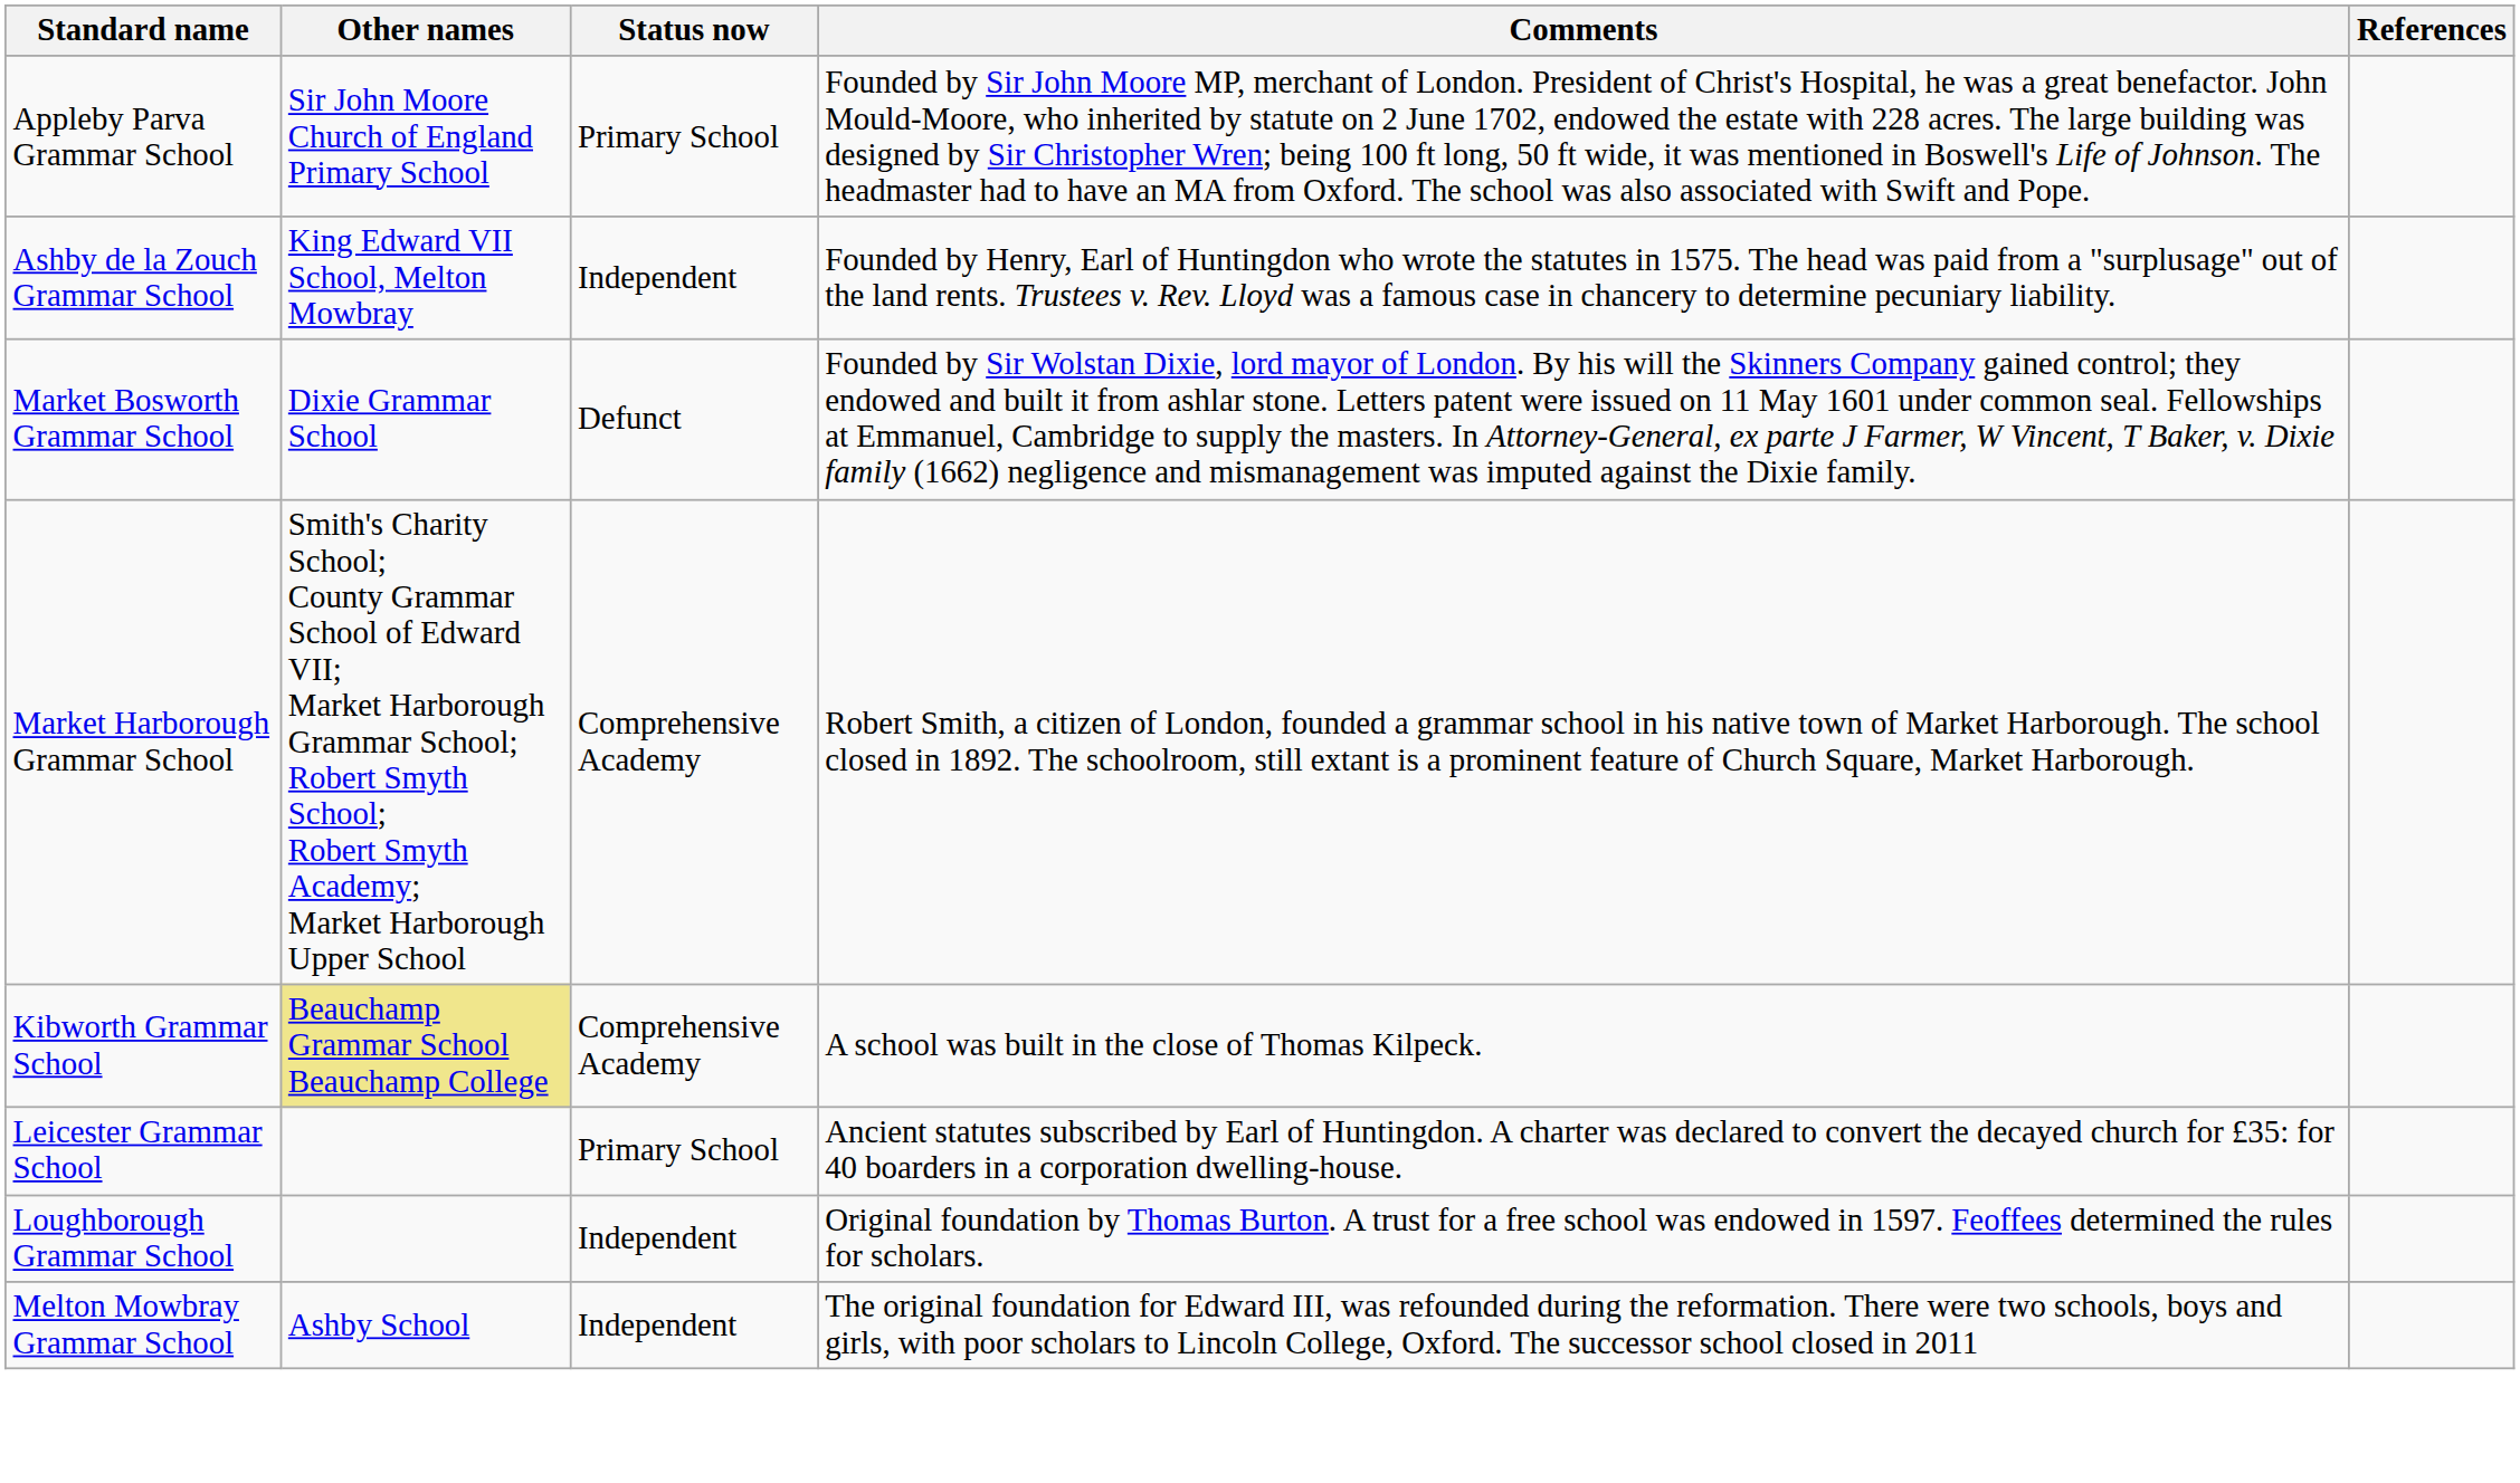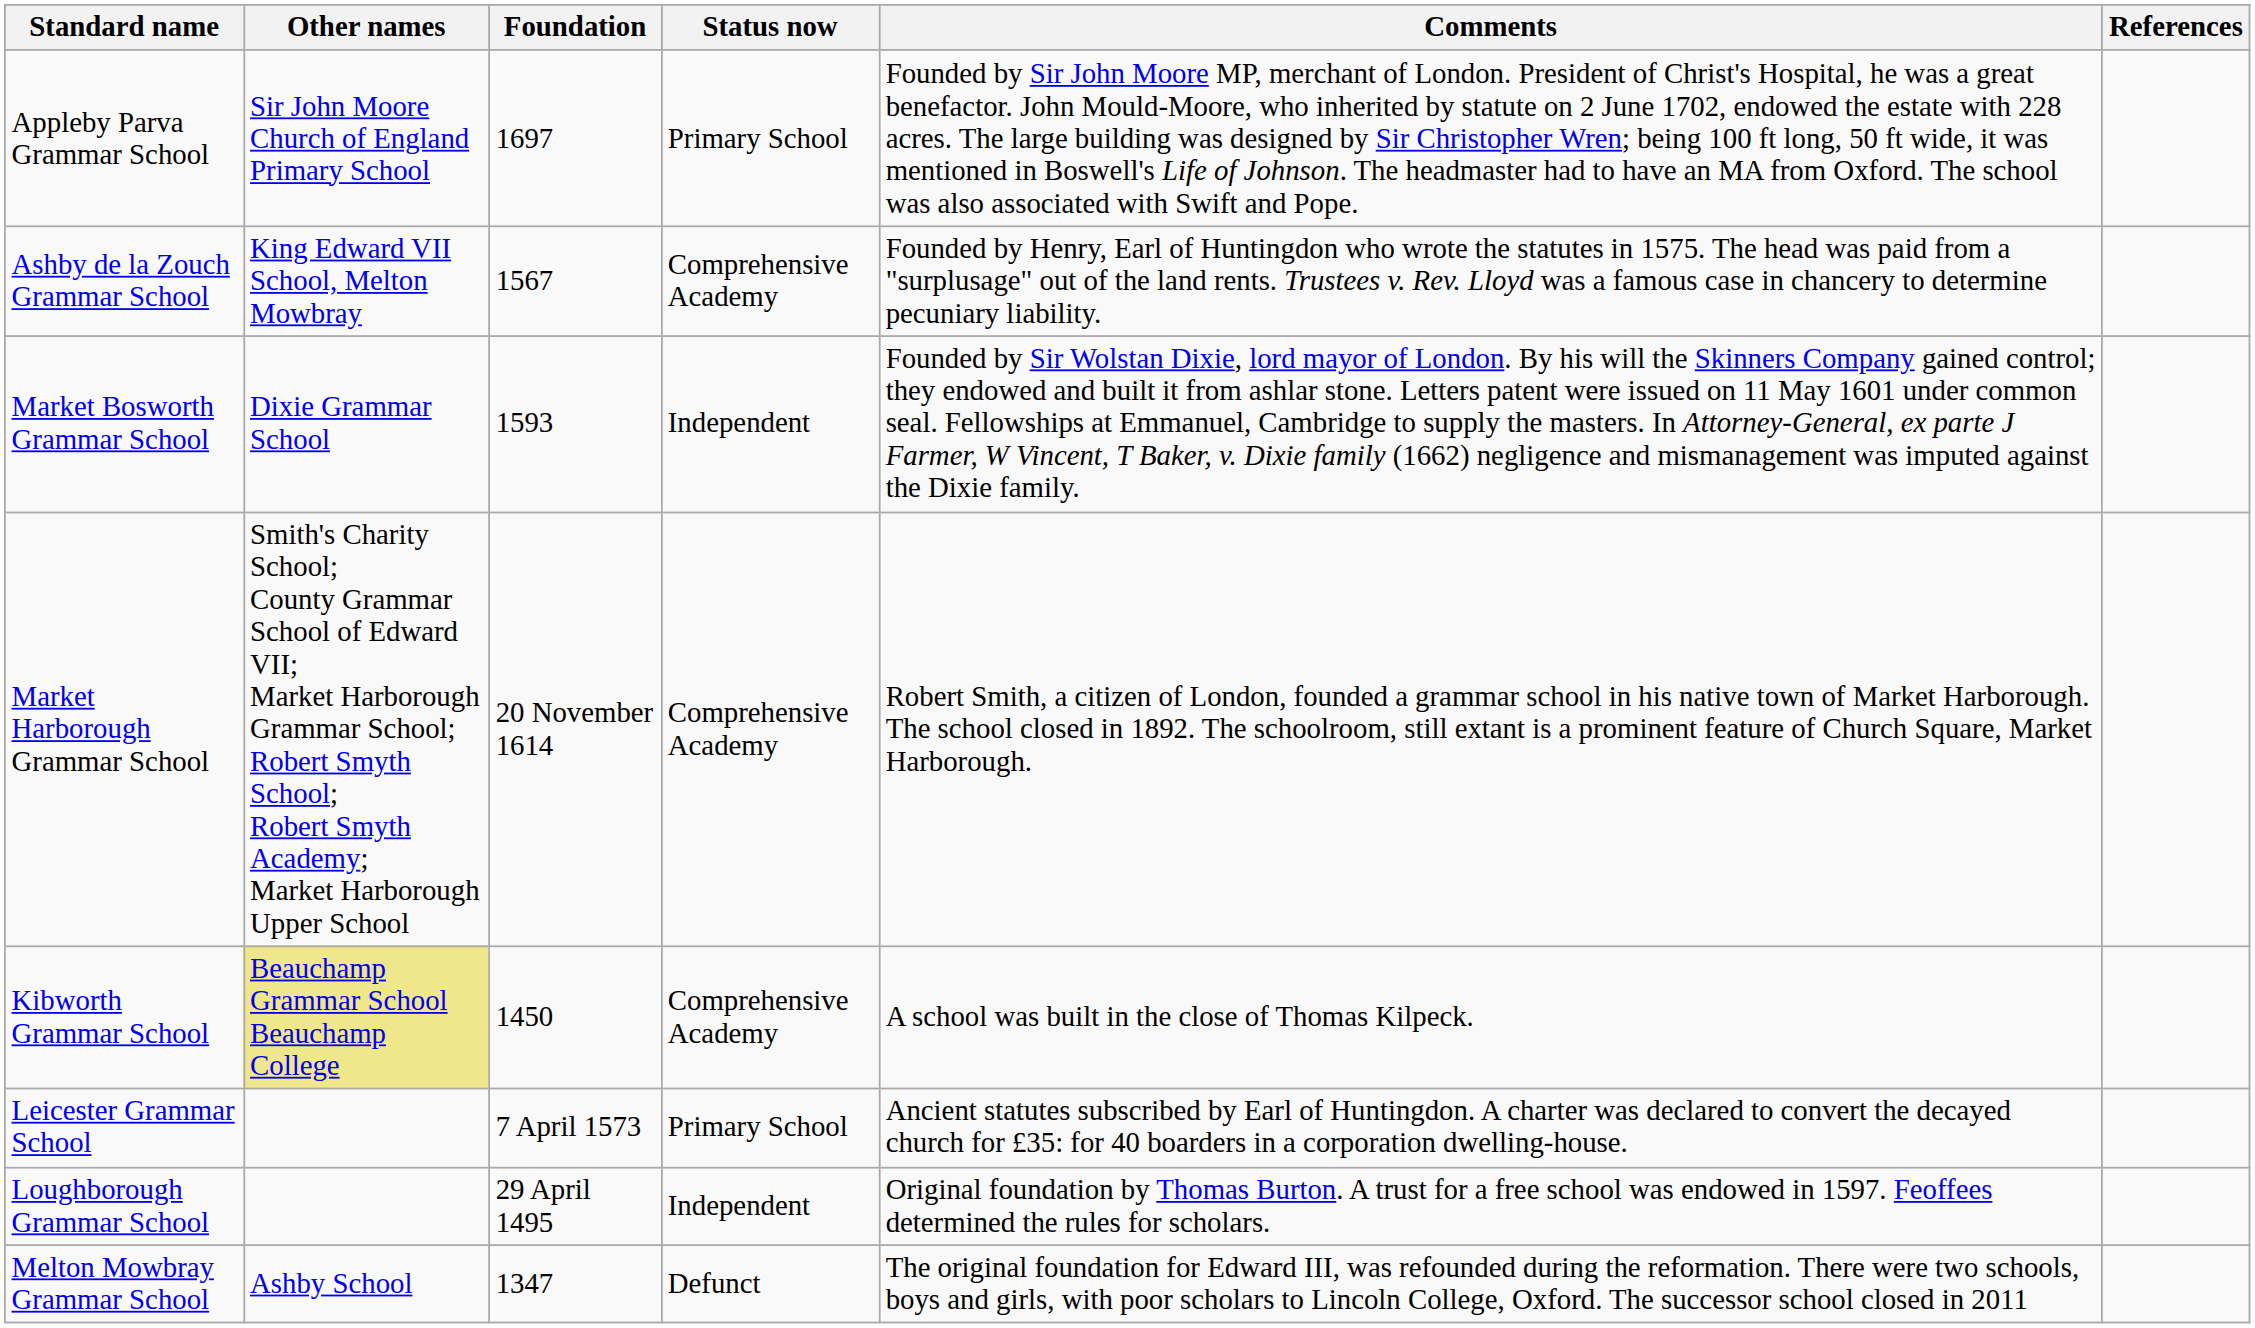 <table class="wikitable">
 <tr>
 <th>Standard name</th>
 <th>Other names</th>
+<th>Foundation</th>
 <th>Status now</th>
 <th>Comments</th>
 <th>References</th>
 </tr>
 <tr>
 <td>Appleby Parva Grammar School</td>
 <td><a href='#'>Sir John Moore Church of England Primary School</a></td>
+<td>1697</td>
 <td>Primary School</td>
 <td>Founded by <a href='#'>Sir John Moore</a> MP, merchant of London. President of Christ's Hospital, he was a great benefactor. John Mould-Moore, who inherited by statute on 2 June 1702, endowed the estate with 228 acres. The large building was designed by <a href='#'>Sir Christopher Wren</a>; being 100 ft long, 50 ft wide, it was mentioned in Boswell's <em>Life of Johnson</em>. The headmaster had to have an MA from Oxford. The school was also associated with Swift and Pope.</td>
 <td></td>
 </tr>
 <tr>
 <td><a href='#'>Ashby de la Zouch Grammar School</a></td>
 <td><a href='#'>King Edward VII School, Melton Mowbray</a></td>
-<td>Independent</td>
+<td>1567</td>
+<td>Comprehensive Academy</td>
 <td>Founded by Henry, Earl of Huntingdon who wrote the statutes in 1575. The head was paid from a "surplusage" out of the land rents. <em>Trustees v. Rev. Lloyd</em> was a famous case in chancery to determine pecuniary liability.</td>
 <td></td>
 </tr>
 <tr>
 <td><a href='#'>Market Bosworth Grammar School</a></td>
 <td><a href='#'>Dixie Grammar School</a></td>
-<td>Defunct</td>
+<td>1593</td>
+<td>Independent</td>
 <td>Founded by <a href='#'>Sir Wolstan Dixie</a>, <a href='#'>lord mayor of London</a>. By his will the <a href='#'>Skinners Company</a> gained control; they endowed and built it from ashlar stone. Letters patent were issued on 11 May 1601 under common seal. Fellowships at Emmanuel, Cambridge to supply the masters. In <em>Attorney-General, ex parte J Farmer, W Vincent, T Baker, v. Dixie family</em> (1662) negligence and mismanagement was imputed against the Dixie family.</td>
 <td></td>
 </tr>
 <tr>
 <td><a href='#'>Market Harborough</a> Grammar School</td>
 <td>Smith's Charity School;<br>County Grammar School of Edward VII;<br>Market Harborough Grammar School;<br><a href='#'>Robert Smyth School</a>;<br><a href='#'>Robert Smyth Academy</a>;<br>Market Harborough Upper School</td>
+<td>20 November 1614</td>
 <td>Comprehensive Academy</td>
 <td>Robert Smith, a citizen of London, founded a grammar school in his native town of Market Harborough. The school closed in 1892. The schoolroom, still extant is a prominent feature of Church Square, Market Harborough.</td>
 <td></td>
 </tr>
 <tr>
 <td><a href='#'>Kibworth Grammar School</a></td>
 <td style="background: khaki;"><a href='#'>Beauchamp Grammar School</a><br><a href='#'>Beauchamp College</a></td>
+<td>1450</td>
 <td>Comprehensive Academy</td>
 <td>A school was built in the close of Thomas Kilpeck.</td>
 <td></td>
 </tr>
 <tr>
 <td><a href='#'>Leicester Grammar School</a></td>
 <td></td>
+<td>7 April 1573</td>
 <td>Primary School</td>
 <td>Ancient statutes subscribed by Earl of Huntingdon. A charter was declared to convert the decayed church for £35: for 40 boarders in a corporation dwelling-house.</td>
 <td></td>
 </tr>
 <tr>
 <td><a href='#'>Loughborough Grammar School</a></td>
 <td></td>
+<td>29 April 1495</td>
 <td>Independent</td>
 <td>Original foundation by <a href='#'>Thomas Burton</a>. A trust for a free school was endowed in 1597. <a href='#'>Feoffees</a> determined the rules for scholars.</td>
 <td></td>
 </tr>
 <tr>
 <td><a href='#'>Melton Mowbray Grammar School</a></td>
 <td><a href='#'>Ashby School</a></td>
-<td>Independent</td>
+<td>1347</td>
+<td>Defunct</td>
 <td>The original foundation for Edward III, was refounded during the reformation. There were two schools, boys and girls, with poor scholars to Lincoln College, Oxford. The successor school closed in 2011</td>
 <td></td>
 </tr>
 </table>
